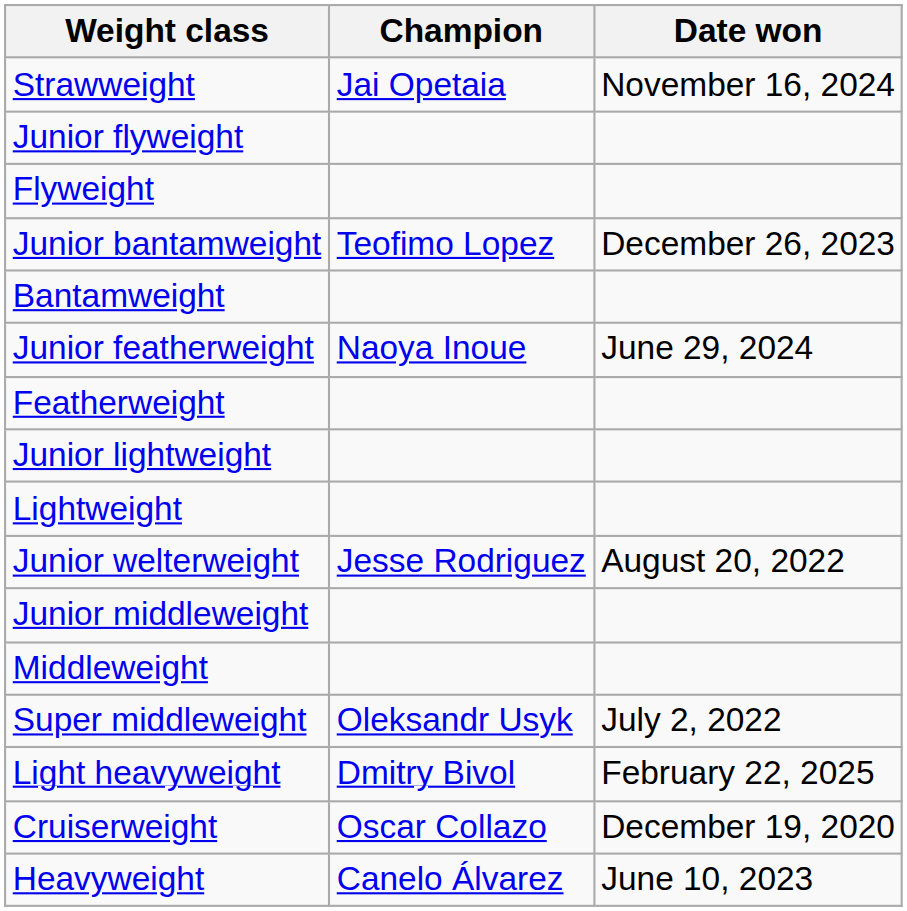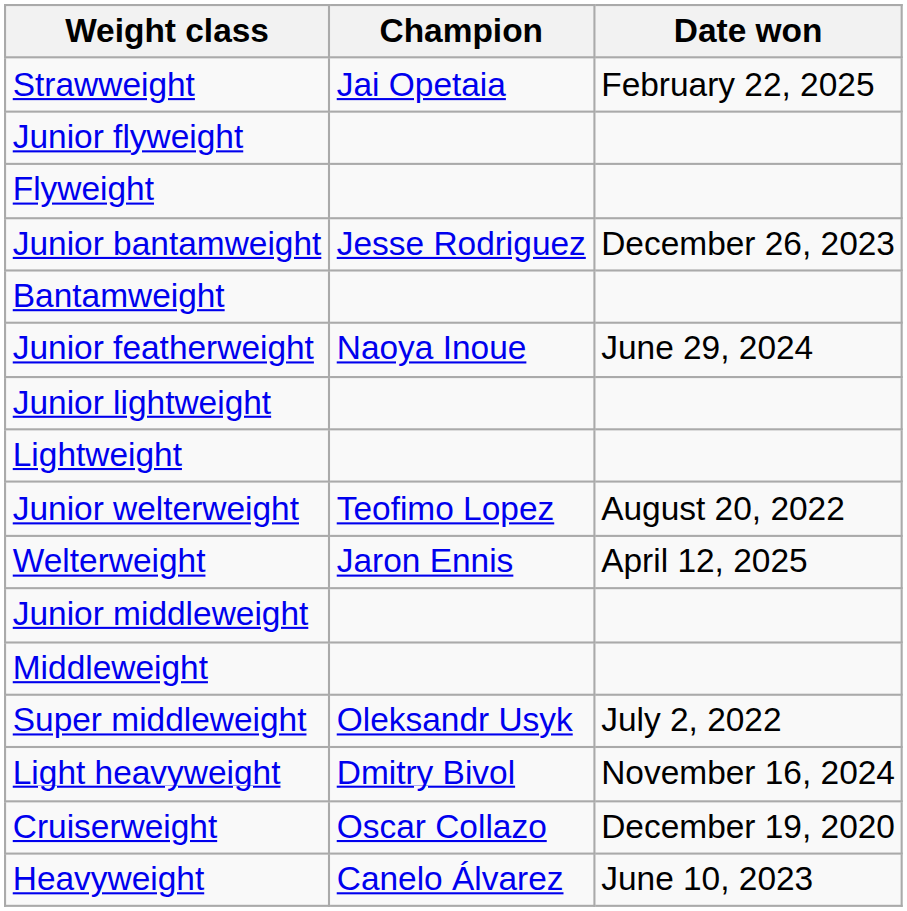 <table class="wikitable">
 <tr>
 <th>Weight class</th>
 <th>Champion</th>
 <th>Date won</th>
 </tr>
 <tr align=left>
 <td><a href='#'>Strawweight</a></td>
 <td align=left><a href='#'>Jai Opetaia</a></td>
-<td>November 16, 2024</td>
+<td>February 22, 2025</td>
 </tr>
 <tr align=left>
 <td><a href='#'>Junior flyweight</a></td>
 <td></td>
 <td></td>
 </tr>
 <tr align=left>
 <td><a href='#'>Flyweight</a></td>
 <td></td>
 <td></td>
 </tr>
 <tr align=left>
 <td><a href='#'>Junior bantamweight</a></td>
-<td align=left><a href='#'>Teofimo Lopez</a></td>
+<td align=left><a href='#'>Jesse Rodriguez</a></td>
 <td>December 26, 2023</td>
 </tr>
 <tr align=left>
 <td><a href='#'>Bantamweight</a></td>
 <td></td>
 <td></td>
 </tr>
 <tr align=left>
 <td><a href='#'>Junior featherweight</a></td>
 <td align=left><a href='#'>Naoya Inoue</a></td>
 <td>June 29, 2024</td>
 </tr>
 <tr align=left>
-<td><a href='#'>Featherweight</a></td>
-<td></td>
-<td></td>
-</tr>
-<tr align=left>
 <td><a href='#'>Junior lightweight</a></td>
 <td></td>
 <td></td>
 </tr>
 <tr align=left>
 <td><a href='#'>Lightweight</a></td>
 <td></td>
 <td></td>
 </tr>
 <tr align=left>
 <td><a href='#'>Junior welterweight</a></td>
-<td align=left><a href='#'>Jesse Rodriguez</a></td>
+<td align=left><a href='#'>Teofimo Lopez</a></td>
 <td>August 20, 2022</td>
+</tr>
+<tr align=left>
+<td><a href='#'>Welterweight</a></td>
+<td align=left><a href='#'>Jaron Ennis</a></td>
+<td>April 12, 2025</td>
 </tr>
 <tr align=left>
 <td><a href='#'>Junior middleweight</a></td>
 <td></td>
 <td></td>
 </tr>
 <tr align=left>
 <td><a href='#'>Middleweight</a></td>
 <td></td>
 <td></td>
 </tr>
 <tr align=left>
 <td><a href='#'>Super middleweight</a></td>
 <td align=left><a href='#'>Oleksandr Usyk</a></td>
 <td>July 2, 2022</td>
 </tr>
 <tr align=left>
 <td><a href='#'>Light heavyweight</a></td>
 <td align=left><a href='#'>Dmitry Bivol</a></td>
-<td>February 22, 2025</td>
+<td>November 16, 2024</td>
 </tr>
 <tr align=left>
 <td><a href='#'>Cruiserweight</a></td>
 <td align=left><a href='#'>Oscar Collazo</a></td>
 <td>December 19, 2020</td>
 </tr>
 <tr align=left>
 <td><a href='#'>Heavyweight</a></td>
 <td align=left><a href='#'>Canelo Álvarez</a></td>
 <td>June 10, 2023</td>
 </tr>
 </table>
